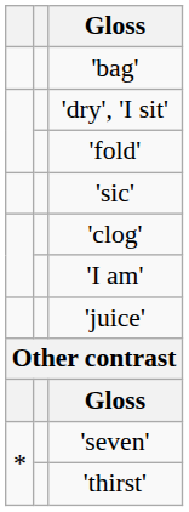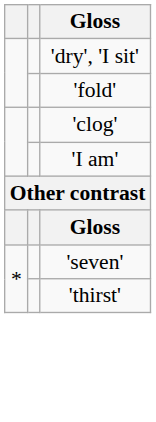 <table class="wikitable" style="text-align: center;">
 <tr>
 <th></th>
 <th></th>
 <th>Gloss</th>
-</tr>
-<tr>
-<td></td>
-<td></td>
-<td>'bag'</td>
 </tr>
 <tr>
 <td rowspan="2"></td>
 <td></td>
 <td>'dry', 'I sit'</td>
 </tr>
 <tr>
 <td></td>
 <td>'fold'</td>
 </tr>
 <tr>
-<td></td>
-<td></td>
-<td>'sic'</td>
-</tr>
-<tr>
 <td rowspan="2"></td>
 <td></td>
 <td>'clog'</td>
 </tr>
 <tr>
 <td></td>
 <td>'I am'</td>
-</tr>
-<tr>
-<td></td>
-<td></td>
-<td>'juice'</td>
 </tr>
 <tr>
 <th colspan="3">Other contrast</th>
 </tr>
 <tr>
 <th></th>
 <th></th>
 <th>Gloss</th>
 </tr>
 <tr>
 <td rowspan="2">*</td>
 <td></td>
 <td>'seven'</td>
 </tr>
 <tr>
 <td></td>
 <td>'thirst'</td>
 </tr>
 </table>
